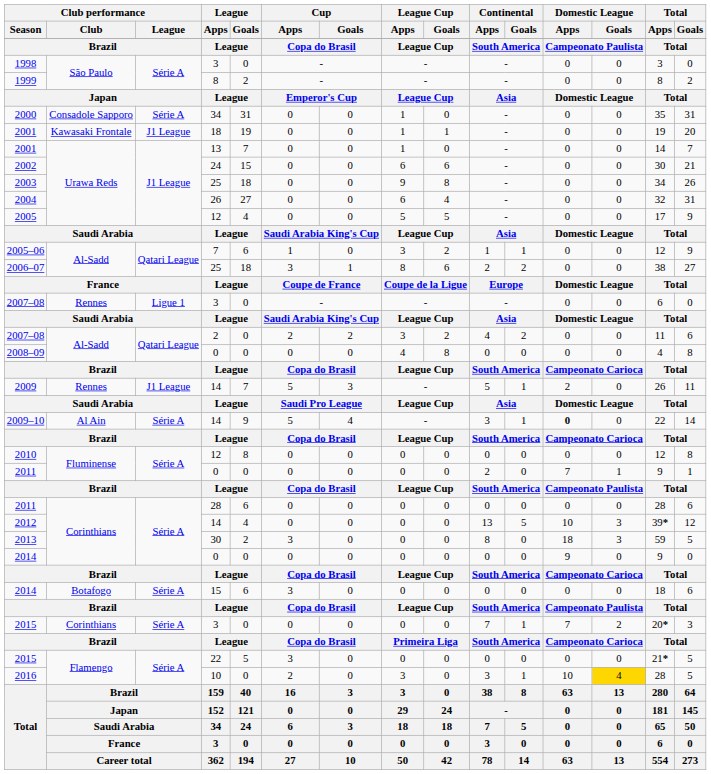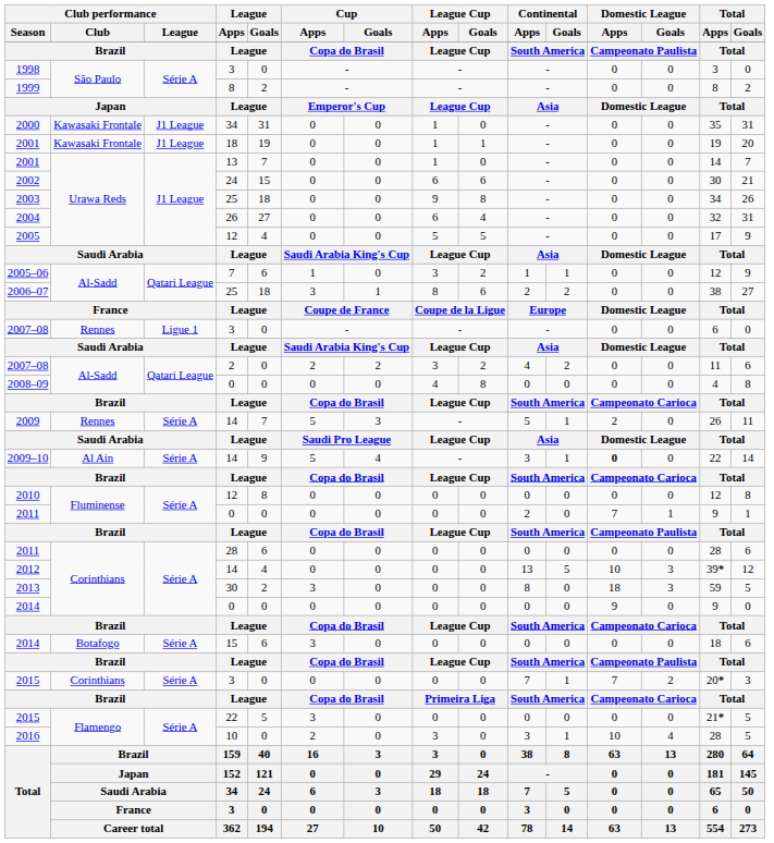 <table class="wikitable" style="text-align:center">
 <tr>
 <th colspan="3">Club performance</th>
 <th colspan="2">League</th>
 <th colspan="2">Cup</th>
 <th colspan="2">League Cup</th>
 <th colspan="2">Continental</th>
 <th colspan="2">Domestic League</th>
 <th colspan="2">Total</th>
 </tr>
 <tr>
 <th>Season</th>
 <th>Club</th>
 <th>League</th>
 <th>Apps</th>
 <th>Goals</th>
 <th>Apps</th>
 <th>Goals</th>
 <th>Apps</th>
 <th>Goals</th>
 <th>Apps</th>
 <th>Goals</th>
 <th>Apps</th>
 <th>Goals</th>
 <th>Apps</th>
 <th>Goals</th>
 </tr>
 <tr>
 </tr>
 <tr>
 <th colspan="3">Brazil</th>
 <th colspan="2">League</th>
 <th colspan="2"><a href='#'>Copa do Brasil</a></th>
 <th colspan="2">League Cup</th>
 <th colspan="2"><a href='#'>South America</a></th>
 <th colspan="2"><a href='#'>Campeonato Paulista</a></th>
 <th colspan="2">Total</th>
 </tr>
 <tr>
 <td><a href='#'>1998</a></td>
 <td rowspan="2"><a href='#'>São Paulo</a></td>
 <td rowspan="2"><a href='#'>Série A</a></td>
 <td>3</td>
 <td>0</td>
 <td colspan="2">-</td>
 <td colspan="2">-</td>
 <td colspan="2">-</td>
 <td>0</td>
 <td>0</td>
 <td>3</td>
 <td>0</td>
 </tr>
 <tr>
 <td><a href='#'>1999</a></td>
 <td>8</td>
 <td>2</td>
 <td colspan="2">-</td>
 <td colspan="2">-</td>
 <td colspan="2">-</td>
 <td>0</td>
 <td>0</td>
 <td>8</td>
 <td>2</td>
 </tr>
 <tr>
 <th colspan="3">Japan</th>
 <th colspan="2">League</th>
 <th colspan="2"><a href='#'>Emperor's Cup</a></th>
 <th colspan="2"><a href='#'>League Cup</a></th>
 <th colspan="2"><a href='#'>Asia</a></th>
 <th colspan="2">Domestic League</th>
 <th colspan="2">Total</th>
 </tr>
 <tr>
 <td><a href='#'>2000</a></td>
-<td><a href='#'>Consadole Sapporo</a></td>
-<td><a href='#'>Série A</a></td>
+<td><a href='#'>Kawasaki Frontale</a></td>
+<td><a href='#'>J1 League</a></td>
 <td>34</td>
 <td>31</td>
 <td>0</td>
 <td>0</td>
 <td>1</td>
 <td>0</td>
 <td colspan="2">-</td>
 <td>0</td>
 <td>0</td>
 <td>35</td>
 <td>31</td>
 </tr>
 <tr>
 <td><a href='#'>2001</a></td>
 <td><a href='#'>Kawasaki Frontale</a></td>
 <td><a href='#'>J1 League</a></td>
 <td>18</td>
 <td>19</td>
 <td>0</td>
 <td>0</td>
 <td>1</td>
 <td>1</td>
 <td colspan="2">-</td>
 <td>0</td>
 <td>0</td>
 <td>19</td>
 <td>20</td>
 </tr>
 <tr>
 <td><a href='#'>2001</a></td>
 <td rowspan="5"><a href='#'>Urawa Reds</a></td>
 <td rowspan="5"><a href='#'>J1 League</a></td>
 <td>13</td>
 <td>7</td>
 <td>0</td>
 <td>0</td>
 <td>1</td>
 <td>0</td>
 <td colspan="2">-</td>
 <td>0</td>
 <td>0</td>
 <td>14</td>
 <td>7</td>
 </tr>
 <tr>
 <td><a href='#'>2002</a></td>
 <td>24</td>
 <td>15</td>
 <td>0</td>
 <td>0</td>
 <td>6</td>
 <td>6</td>
 <td colspan="2">-</td>
 <td>0</td>
 <td>0</td>
 <td>30</td>
 <td>21</td>
 </tr>
 <tr>
 <td><a href='#'>2003</a></td>
 <td>25</td>
 <td>18</td>
 <td>0</td>
 <td>0</td>
 <td>9</td>
 <td>8</td>
 <td colspan="2">-</td>
 <td>0</td>
 <td>0</td>
 <td>34</td>
 <td>26</td>
 </tr>
 <tr>
 <td><a href='#'>2004</a></td>
 <td>26</td>
 <td>27</td>
 <td>0</td>
 <td>0</td>
 <td>6</td>
 <td>4</td>
 <td colspan="2">-</td>
 <td>0</td>
 <td>0</td>
 <td>32</td>
 <td>31</td>
 </tr>
 <tr>
 <td><a href='#'>2005</a></td>
 <td>12</td>
 <td>4</td>
 <td>0</td>
 <td>0</td>
 <td>5</td>
 <td>5</td>
 <td colspan="2">-</td>
 <td>0</td>
 <td>0</td>
 <td>17</td>
 <td>9</td>
 </tr>
 <tr>
 <th colspan="3">Saudi Arabia</th>
 <th colspan="2">League</th>
 <th colspan="2"><a href='#'>Saudi Arabia King's Cup </a></th>
 <th colspan="2">League Cup</th>
 <th colspan="2"><a href='#'>Asia</a></th>
 <th colspan="2">Domestic League</th>
 <th colspan="2">Total</th>
 </tr>
 <tr>
 <td><a href='#'>2005–06</a></td>
 <td rowspan="2"><a href='#'>Al-Sadd</a></td>
 <td rowspan="2"><a href='#'>Qatari League</a></td>
 <td>7</td>
 <td>6</td>
 <td>1</td>
 <td>0</td>
 <td>3</td>
 <td>2</td>
 <td>1</td>
 <td>1</td>
 <td>0</td>
 <td>0</td>
 <td>12</td>
 <td>9</td>
 </tr>
 <tr>
 <td><a href='#'>2006–07</a></td>
 <td>25</td>
 <td>18</td>
 <td>3</td>
 <td>1</td>
 <td>8</td>
 <td>6</td>
 <td>2</td>
 <td>2</td>
 <td>0</td>
 <td>0</td>
 <td>38</td>
 <td>27</td>
 </tr>
 <tr>
 <th colspan="3">France</th>
 <th colspan="2">League</th>
 <th colspan="2"><a href='#'>Coupe de France</a></th>
 <th colspan="2"><a href='#'>Coupe de la Ligue</a></th>
 <th colspan="2"><a href='#'>Europe</a></th>
 <th colspan="2">Domestic League</th>
 <th colspan="2">Total</th>
 </tr>
 <tr>
 <td><a href='#'>2007–08</a></td>
 <td><a href='#'>Rennes</a></td>
 <td><a href='#'>Ligue 1</a></td>
 <td>3</td>
 <td>0</td>
 <td colspan="2">-</td>
 <td colspan="2">-</td>
 <td colspan="2">-</td>
 <td>0</td>
 <td>0</td>
 <td>6</td>
 <td>0</td>
 </tr>
 <tr>
 <th colspan="3">Saudi Arabia</th>
 <th colspan="2">League</th>
 <th colspan="2"><a href='#'>Saudi Arabia King's Cup</a></th>
 <th colspan="2">League Cup</th>
 <th colspan="2"><a href='#'>Asia</a></th>
 <th colspan="2">Domestic League</th>
 <th colspan="2">Total</th>
 </tr>
 <tr>
 <td><a href='#'>2007–08</a></td>
 <td rowspan="2"><a href='#'>Al-Sadd</a></td>
 <td rowspan="2"><a href='#'>Qatari League</a></td>
 <td>2</td>
 <td>0</td>
 <td>2</td>
 <td>2</td>
 <td>3</td>
 <td>2</td>
 <td>4</td>
 <td>2</td>
 <td>0</td>
 <td>0</td>
 <td>11</td>
 <td>6</td>
 </tr>
 <tr>
 <td><a href='#'>2008–09</a></td>
 <td>0</td>
 <td>0</td>
 <td>0</td>
 <td>0</td>
 <td>4</td>
 <td>8</td>
 <td>0</td>
 <td>0</td>
 <td>0</td>
 <td>0</td>
 <td>4</td>
 <td>8</td>
 </tr>
 <tr>
 <th colspan="3">Brazil</th>
 <th colspan="2">League</th>
 <th colspan="2"><a href='#'>Copa do Brasil</a></th>
 <th colspan="2">League Cup</th>
 <th colspan="2"><a href='#'>South America</a></th>
 <th colspan="2"><a href='#'>Campeonato Carioca</a></th>
 <th colspan="2">Total</th>
 </tr>
 <tr>
 <td><a href='#'>2009</a></td>
 <td><a href='#'>Rennes</a></td>
-<td><a href='#'>J1 League</a></td>
+<td><a href='#'>Série A</a></td>
 <td>14</td>
 <td>7</td>
 <td>5</td>
 <td>3</td>
 <td colspan="2">-</td>
 <td>5</td>
 <td>1</td>
 <td>2</td>
 <td>0</td>
 <td>26</td>
 <td>11</td>
 </tr>
 <tr>
 <th colspan="3">Saudi Arabia</th>
 <th colspan="2">League</th>
 <th colspan="2"><a href='#'>Saudi Pro League</a></th>
 <th colspan="2">League Cup</th>
 <th colspan="2"><a href='#'>Asia</a></th>
 <th colspan="2">Domestic League</th>
 <th colspan="2">Total</th>
 </tr>
 <tr>
 <td><a href='#'>2009–10</a></td>
 <td><a href='#'>Al Ain</a></td>
 <td rowspan="1"><a href='#'>Série A</a></td>
 <td>14</td>
 <td>9</td>
 <td>5</td>
 <td>4</td>
 <td colspan="2">-</td>
 <td>3</td>
 <td>1</td>
 <td><strong>0</strong></td>
 <td>0</td>
 <td>22</td>
 <td>14</td>
 </tr>
 <tr>
 <th colspan="3">Brazil</th>
 <th colspan="2">League</th>
 <th colspan="2"><a href='#'>Copa do Brasil</a></th>
 <th colspan="2">League Cup</th>
 <th colspan="2"><a href='#'>South America</a></th>
 <th colspan="2"><a href='#'>Campeonato Carioca</a></th>
 <th colspan="2">Total</th>
 </tr>
 <tr>
 <td><a href='#'>2010</a></td>
 <td rowspan="2"><a href='#'>Fluminense</a></td>
 <td rowspan="2"><a href='#'>Série A</a></td>
 <td>12</td>
 <td>8</td>
 <td>0</td>
 <td>0</td>
 <td>0</td>
 <td>0</td>
 <td>0</td>
 <td>0</td>
 <td>0</td>
 <td>0</td>
 <td>12</td>
 <td>8</td>
 </tr>
 <tr>
 <td><a href='#'>2011</a></td>
 <td>0</td>
 <td>0</td>
 <td>0</td>
 <td>0</td>
 <td>0</td>
 <td>0</td>
 <td>2</td>
 <td>0</td>
 <td>7</td>
 <td>1</td>
 <td>9</td>
 <td>1</td>
 </tr>
 <tr>
 <th colspan="3">Brazil</th>
 <th colspan="2">League</th>
 <th colspan="2"><a href='#'>Copa do Brasil</a></th>
 <th colspan="2">League Cup</th>
 <th colspan="2"><a href='#'>South America</a></th>
 <th colspan="2"><a href='#'>Campeonato Paulista</a></th>
 <th colspan="2">Total</th>
 </tr>
 <tr>
 <td><a href='#'>2011</a></td>
 <td rowspan="4"><a href='#'>Corinthians</a></td>
 <td rowspan="4"><a href='#'>Série A</a></td>
 <td>28</td>
 <td>6</td>
 <td>0</td>
 <td>0</td>
 <td>0</td>
 <td>0</td>
 <td>0</td>
 <td>0</td>
 <td>0</td>
 <td>0</td>
 <td>28</td>
 <td>6</td>
 </tr>
 <tr>
 <td><a href='#'>2012</a></td>
 <td>14</td>
 <td>4</td>
 <td>0</td>
 <td>0</td>
 <td>0</td>
 <td>0</td>
 <td>13</td>
 <td>5</td>
 <td>10</td>
 <td>3</td>
 <td>39<strong>*</strong></td>
 <td>12</td>
 </tr>
 <tr>
 <td><a href='#'>2013</a></td>
 <td>30</td>
 <td>2</td>
 <td>3</td>
 <td>0</td>
 <td>0</td>
 <td>0</td>
 <td>8</td>
 <td>0</td>
 <td>18</td>
 <td>3</td>
 <td>59</td>
 <td>5</td>
 </tr>
 <tr>
 <td><a href='#'>2014</a></td>
 <td>0</td>
 <td>0</td>
 <td>0</td>
 <td>0</td>
 <td>0</td>
 <td>0</td>
 <td>0</td>
 <td>0</td>
 <td>9</td>
 <td>0</td>
 <td>9</td>
 <td>0</td>
 </tr>
 <tr>
 <th colspan="3">Brazil</th>
 <th colspan="2">League</th>
 <th colspan="2"><a href='#'>Copa do Brasil</a></th>
 <th colspan="2">League Cup</th>
 <th colspan="2"><a href='#'>South America</a></th>
 <th colspan="2"><a href='#'>Campeonato Carioca</a></th>
 <th colspan="2">Total</th>
 </tr>
 <tr>
 <td><a href='#'>2014</a></td>
 <td rowspan="1"><a href='#'>Botafogo</a></td>
 <td rowspan="1"><a href='#'>Série A</a></td>
 <td>15</td>
 <td>6</td>
 <td>3</td>
 <td>0</td>
 <td>0</td>
 <td>0</td>
 <td>0</td>
 <td>0</td>
 <td>0</td>
 <td>0</td>
 <td>18</td>
 <td>6</td>
 </tr>
 <tr>
 <th colspan="3">Brazil</th>
 <th colspan="2">League</th>
 <th colspan="2"><a href='#'>Copa do Brasil</a></th>
 <th colspan="2">League Cup</th>
 <th colspan="2"><a href='#'>South America</a></th>
 <th colspan="2"><a href='#'>Campeonato Paulista</a></th>
 <th colspan="2">Total</th>
 </tr>
 <tr>
 <td><a href='#'>2015</a></td>
 <td rowspan="1"><a href='#'>Corinthians</a></td>
 <td rowspan="1"><a href='#'>Série A</a></td>
 <td>3</td>
 <td>0</td>
 <td>0</td>
 <td>0</td>
 <td>0</td>
 <td>0</td>
 <td>7</td>
 <td>1</td>
 <td>7</td>
 <td>2</td>
 <td>20<strong>*</strong></td>
 <td>3</td>
 </tr>
 <tr>
 <th colspan="3">Brazil</th>
 <th colspan="2">League</th>
 <th colspan="2"><a href='#'>Copa do Brasil</a></th>
 <th colspan="2"><a href='#'>Primeira Liga</a></th>
 <th colspan="2"><a href='#'>South America</a></th>
 <th colspan="2"><a href='#'>Campeonato Carioca</a></th>
 <th colspan="2">Total</th>
 </tr>
 <tr>
 <td><a href='#'>2015</a></td>
 <td rowspan="2"><a href='#'>Flamengo</a></td>
 <td rowspan="2"><a href='#'>Série A</a></td>
 <td>22</td>
 <td>5</td>
 <td>3</td>
 <td>0</td>
 <td>0</td>
 <td>0</td>
 <td>0</td>
 <td>0</td>
 <td>0</td>
 <td>0</td>
 <td>21<strong>*</strong></td>
 <td>5</td>
 </tr>
 <tr>
 <td><a href='#'>2016</a></td>
 <td>10</td>
 <td>0</td>
 <td>2</td>
 <td>0</td>
 <td>3</td>
 <td>0</td>
 <td>3</td>
 <td>1</td>
 <td>10</td>
-<td style="background: gold;">4</td>
+<td>4</td>
 <td>28</td>
 <td>5</td>
 </tr>
 <tr>
 <th rowspan="5">Total</th>
 <th colspan="2">Brazil</th>
 <th>159</th>
 <th>40</th>
 <th>16</th>
 <th>3</th>
 <th>3</th>
 <th>0</th>
 <th>38</th>
 <th>8</th>
 <th>63</th>
 <th>13</th>
 <th>280</th>
 <th>64</th>
 </tr>
 <tr>
 <th colspan="2">Japan</th>
 <th>152</th>
 <th>121</th>
 <th>0</th>
 <th>0</th>
 <th>29</th>
 <th>24</th>
 <th colspan="2">-</th>
 <th>0</th>
 <th>0</th>
 <th>181</th>
 <th>145</th>
 </tr>
 <tr>
 <th colspan="2">Saudi Arabia</th>
 <th>34</th>
 <th>24</th>
 <th>6</th>
 <th>3</th>
 <th>18</th>
 <th>18</th>
 <th>7</th>
 <th>5</th>
 <th>0</th>
 <th>0</th>
 <th>65</th>
 <th>50</th>
 </tr>
 <tr>
 <th colspan="2">France</th>
 <th>3</th>
 <th>0</th>
 <th>0</th>
 <th>0</th>
 <th>0</th>
 <th>0</th>
 <th>3</th>
 <th>0</th>
 <th>0</th>
 <th>0</th>
 <th>6</th>
 <th>0</th>
 </tr>
 <tr>
 <th colspan="2">Career total</th>
 <th>362</th>
 <th>194</th>
 <th>27</th>
 <th>10</th>
 <th>50</th>
 <th>42</th>
 <th>78</th>
 <th>14</th>
 <th>63</th>
 <th>13</th>
 <th>554</th>
 <th>273</th>
 </tr>
 </table>
